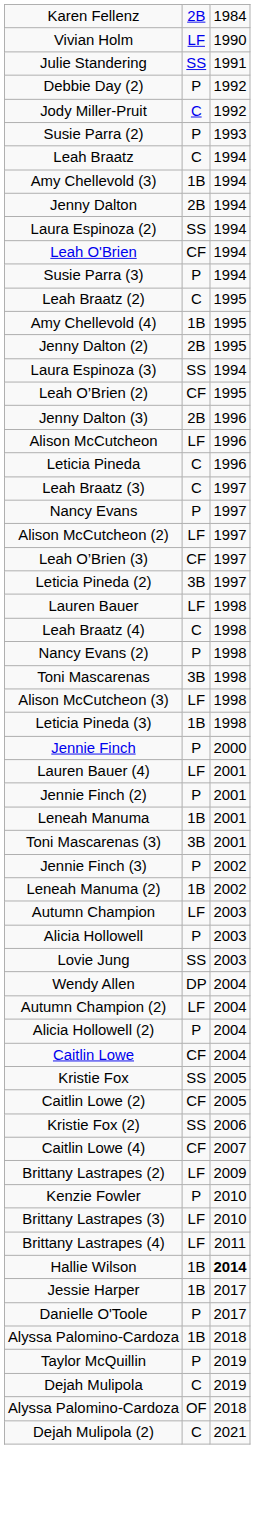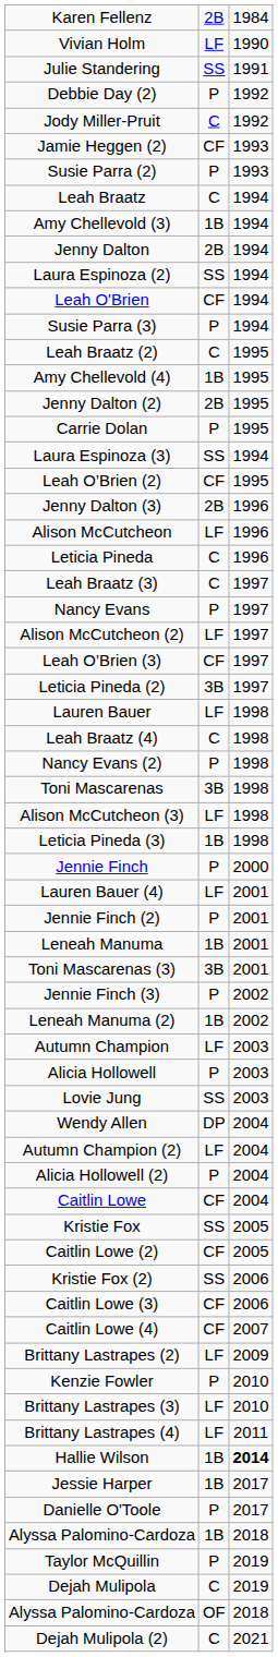 <table class="wikitable" style="text-align:center;">
 <tr>
 <td>Karen Fellenz</td>
 <td><a href='#'>2B</a></td>
 <td>1984</td>
 </tr>
 <tr>
 <td>Vivian Holm</td>
 <td><a href='#'>LF</a></td>
 <td>1990</td>
 </tr>
 <tr>
 <td>Julie Standering</td>
 <td><a href='#'>SS</a></td>
 <td>1991</td>
 </tr>
 <tr>
 <td>Debbie Day (2)</td>
 <td>P</td>
 <td>1992</td>
 </tr>
 <tr>
 <td>Jody Miller-Pruit</td>
 <td><a href='#'>C</a></td>
 <td>1992</td>
+</tr>
+<tr>
+<td>Jamie Heggen (2)</td>
+<td>CF</td>
+<td>1993</td>
 </tr>
 <tr>
 <td>Susie Parra (2)</td>
 <td>P</td>
 <td>1993</td>
 </tr>
 <tr>
 <td>Leah Braatz</td>
 <td>C</td>
 <td>1994</td>
 </tr>
 <tr>
 <td>Amy Chellevold (3)</td>
 <td>1B</td>
 <td>1994</td>
 </tr>
 <tr>
 <td>Jenny Dalton</td>
 <td>2B</td>
 <td>1994</td>
 </tr>
 <tr>
 <td>Laura Espinoza (2)</td>
 <td>SS</td>
 <td>1994</td>
 </tr>
 <tr>
 <td><a href='#'>Leah O'Brien</a></td>
 <td>CF</td>
 <td>1994</td>
 </tr>
 <tr>
 <td>Susie Parra (3)</td>
 <td>P</td>
 <td>1994</td>
 </tr>
 <tr>
 <td>Leah Braatz (2)</td>
 <td>C</td>
 <td>1995</td>
 </tr>
 <tr>
 <td>Amy Chellevold (4)</td>
 <td>1B</td>
 <td>1995</td>
 </tr>
 <tr>
 <td>Jenny Dalton (2)</td>
 <td>2B</td>
+<td>1995</td>
+</tr>
+<tr>
+<td>Carrie Dolan</td>
+<td>P</td>
 <td>1995</td>
 </tr>
 <tr>
 <td>Laura Espinoza (3)</td>
 <td>SS</td>
 <td>1994</td>
 </tr>
 <tr>
 <td>Leah O’Brien (2)</td>
 <td>CF</td>
 <td>1995</td>
 </tr>
 <tr>
 <td>Jenny Dalton (3)</td>
 <td>2B</td>
 <td>1996</td>
 </tr>
 <tr>
 <td>Alison McCutcheon</td>
 <td>LF</td>
 <td>1996</td>
 </tr>
 <tr>
 <td>Leticia Pineda</td>
 <td>C</td>
 <td>1996</td>
 </tr>
 <tr>
 <td>Leah Braatz (3)</td>
 <td>C</td>
 <td>1997</td>
 </tr>
 <tr>
 <td>Nancy Evans</td>
 <td>P</td>
 <td>1997</td>
 </tr>
 <tr>
 <td>Alison McCutcheon (2)</td>
 <td>LF</td>
 <td>1997</td>
 </tr>
 <tr>
 <td>Leah O’Brien (3)</td>
 <td>CF</td>
 <td>1997</td>
 </tr>
 <tr>
 <td>Leticia Pineda (2)</td>
 <td>3B</td>
 <td>1997</td>
 </tr>
 <tr>
 <td>Lauren Bauer</td>
 <td>LF</td>
 <td>1998</td>
 </tr>
 <tr>
 <td>Leah Braatz (4)</td>
 <td>C</td>
 <td>1998</td>
 </tr>
 <tr>
 <td>Nancy Evans (2)</td>
 <td>P</td>
 <td>1998</td>
 </tr>
 <tr>
 <td>Toni Mascarenas</td>
 <td>3B</td>
 <td>1998</td>
 </tr>
 <tr>
 <td>Alison McCutcheon (3)</td>
 <td>LF</td>
 <td>1998</td>
 </tr>
 <tr>
 <td>Leticia Pineda (3)</td>
 <td>1B</td>
 <td>1998</td>
 </tr>
 <tr>
 <td><a href='#'>Jennie Finch</a></td>
 <td>P</td>
 <td>2000</td>
 </tr>
 <tr>
 <td>Lauren Bauer (4)</td>
 <td>LF</td>
 <td>2001</td>
 </tr>
 <tr>
 <td>Jennie Finch (2)</td>
 <td>P</td>
 <td>2001</td>
 </tr>
 <tr>
 <td>Leneah Manuma</td>
 <td>1B</td>
 <td>2001</td>
 </tr>
 <tr>
 <td>Toni Mascarenas (3)</td>
 <td>3B</td>
 <td>2001</td>
 </tr>
 <tr>
 <td>Jennie Finch (3)</td>
 <td>P</td>
 <td>2002</td>
 </tr>
 <tr>
 <td>Leneah Manuma (2)</td>
 <td>1B</td>
 <td>2002</td>
 </tr>
 <tr>
 <td>Autumn Champion</td>
 <td>LF</td>
 <td>2003</td>
 </tr>
 <tr>
 <td>Alicia Hollowell</td>
 <td>P</td>
 <td>2003</td>
 </tr>
 <tr>
 <td>Lovie Jung</td>
 <td>SS</td>
 <td>2003</td>
 </tr>
 <tr>
 <td>Wendy Allen</td>
 <td>DP</td>
 <td>2004</td>
 </tr>
 <tr>
 <td>Autumn Champion (2)</td>
 <td>LF</td>
 <td>2004</td>
 </tr>
 <tr>
 <td>Alicia Hollowell (2)</td>
 <td>P</td>
 <td>2004</td>
 </tr>
 <tr>
 <td><a href='#'>Caitlin Lowe</a></td>
 <td>CF</td>
 <td>2004</td>
 </tr>
 <tr>
 <td>Kristie Fox</td>
 <td>SS</td>
 <td>2005</td>
 </tr>
 <tr>
 <td>Caitlin Lowe (2)</td>
 <td>CF</td>
 <td>2005</td>
 </tr>
 <tr>
 <td>Kristie Fox (2)</td>
 <td>SS</td>
 <td>2006</td>
 </tr>
 <tr>
+<td>Caitlin Lowe (3)</td>
+<td>CF</td>
+<td>2006</td>
+</tr>
+<tr>
 <td>Caitlin Lowe (4)</td>
 <td>CF</td>
 <td>2007</td>
 </tr>
 <tr>
 <td>Brittany Lastrapes (2)</td>
 <td>LF</td>
 <td>2009</td>
 </tr>
 <tr>
 <td>Kenzie Fowler</td>
 <td>P</td>
 <td>2010</td>
 </tr>
 <tr>
 <td>Brittany Lastrapes (3)</td>
 <td>LF</td>
 <td>2010</td>
 </tr>
 <tr>
 <td>Brittany Lastrapes (4)</td>
 <td>LF</td>
 <td>2011</td>
 </tr>
 <tr>
 <td>Hallie Wilson</td>
 <td>1B</td>
 <td><strong>2014</strong></td>
 </tr>
 <tr>
 <td>Jessie Harper</td>
 <td>1B</td>
 <td>2017</td>
 </tr>
 <tr>
 <td>Danielle O'Toole</td>
 <td>P</td>
 <td>2017</td>
 </tr>
 <tr>
 <td>Alyssa Palomino-Cardoza</td>
 <td>1B</td>
 <td>2018</td>
 </tr>
 <tr>
 <td>Taylor McQuillin</td>
 <td>P</td>
 <td>2019</td>
 </tr>
 <tr>
 <td>Dejah Mulipola</td>
 <td>C</td>
 <td>2019</td>
 </tr>
 <tr>
 <td>Alyssa Palomino-Cardoza</td>
 <td>OF</td>
 <td>2018</td>
 </tr>
 <tr>
 <td>Dejah Mulipola (2)</td>
 <td>C</td>
 <td>2021</td>
 </tr>
 </table>
